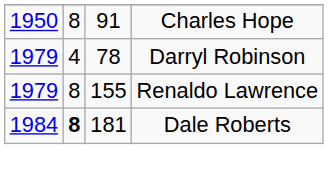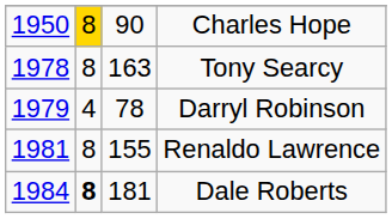 <table class="wikitable">
 <tr>
 </tr>
 <tr align="center">
 <td><a href='#'>1950</a></td>
+<td style="background: gold;">8</td>
+<td>90</td>
+<td>Charles Hope</td>
+</tr>
+<tr align="center">
+<td><a href='#'>1978</a></td>
 <td>8</td>
-<td>91</td>
-<td>Charles Hope</td>
+<td>163</td>
+<td>Tony Searcy</td>
 </tr>
 <tr align="center">
 <td><a href='#'>1979</a></td>
 <td>4</td>
 <td>78</td>
 <td>Darryl Robinson</td>
 </tr>
 <tr align="center">
-<td><a href='#'>1979</a></td>
+<td><a href='#'>1981</a></td>
 <td>8</td>
 <td>155</td>
 <td>Renaldo Lawrence</td>
 </tr>
 <tr align="center">
 <td><a href='#'>1984</a></td>
 <td><strong>8</strong></td>
 <td>181</td>
 <td>Dale Roberts</td>
 </tr>
 </table>
